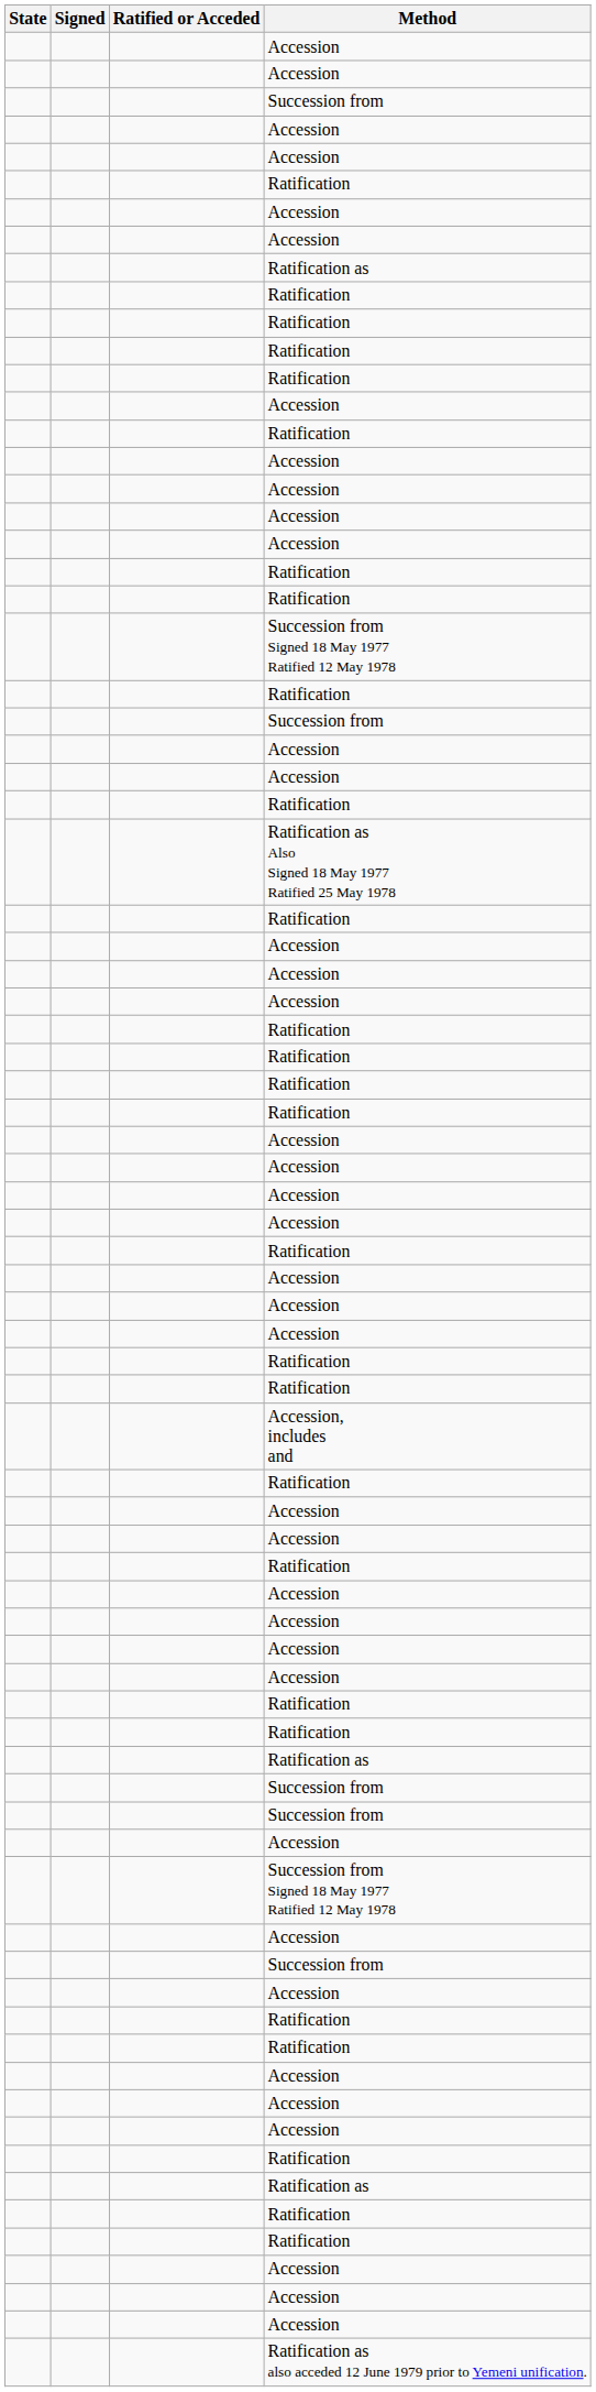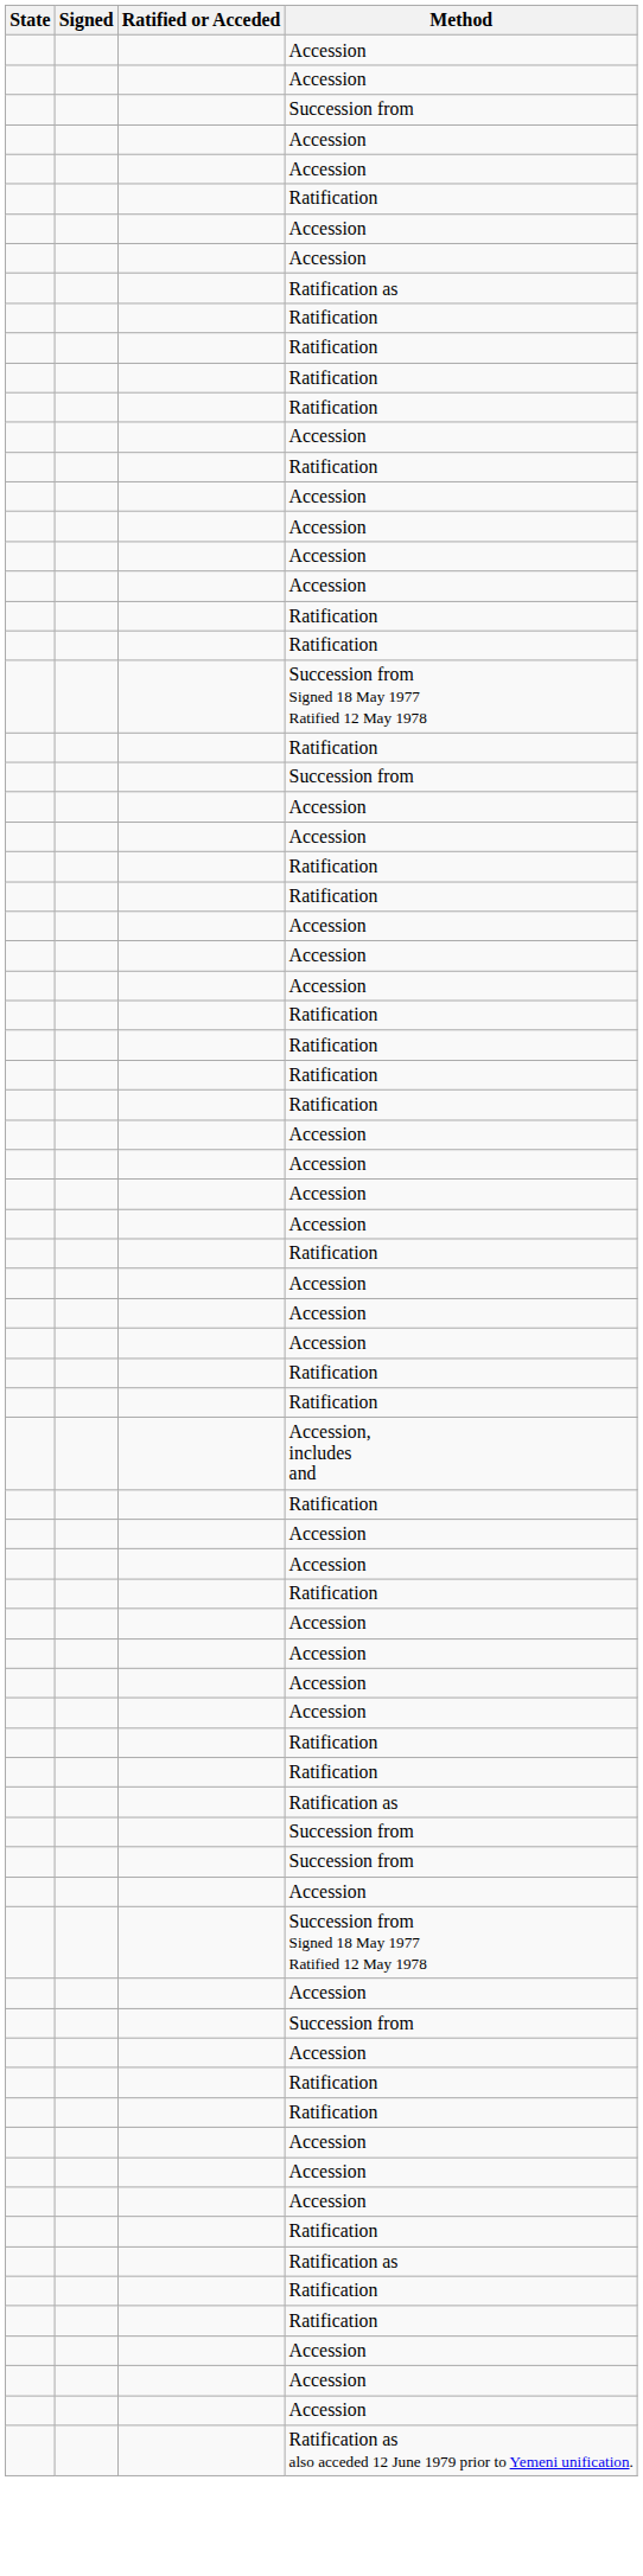 <table class="wikitable sortable">
 <tr>
 <th>State</th>
 <th>Signed</th>
 <th>Ratified or Acceded</th>
 <th>Method</th>
 </tr>
 <tr>
 <td></td>
 <td></td>
 <td></td>
 <td>Accession</td>
 </tr>
 <tr>
 <td></td>
 <td></td>
 <td></td>
 <td>Accession</td>
 </tr>
 <tr>
 <td></td>
 <td></td>
 <td></td>
 <td>Succession from </td>
 </tr>
 <tr>
 <td></td>
 <td></td>
 <td></td>
 <td>Accession</td>
 </tr>
 <tr>
 <td></td>
 <td></td>
 <td></td>
 <td>Accession</td>
 </tr>
 <tr>
 <td></td>
 <td></td>
 <td></td>
 <td>Ratification</td>
 </tr>
 <tr>
 <td></td>
 <td></td>
 <td></td>
 <td>Accession</td>
 </tr>
 <tr>
 <td></td>
 <td></td>
 <td></td>
 <td>Accession</td>
 </tr>
 <tr>
 <td></td>
 <td></td>
 <td></td>
 <td>Ratification as </td>
 </tr>
 <tr>
 <td></td>
 <td></td>
 <td></td>
 <td>Ratification</td>
 </tr>
 <tr>
 <td></td>
 <td></td>
 <td></td>
 <td>Ratification</td>
 </tr>
 <tr>
 <td></td>
 <td></td>
 <td></td>
 <td>Ratification</td>
 </tr>
 <tr>
 <td></td>
 <td></td>
 <td></td>
 <td>Ratification</td>
 </tr>
 <tr>
 <td></td>
 <td></td>
 <td></td>
 <td>Accession</td>
 </tr>
 <tr>
 <td></td>
 <td></td>
 <td></td>
 <td>Ratification</td>
 </tr>
 <tr>
 <td></td>
 <td></td>
 <td></td>
 <td>Accession</td>
 </tr>
 <tr>
 <td></td>
 <td></td>
 <td></td>
 <td>Accession</td>
 </tr>
 <tr>
 <td></td>
 <td></td>
 <td></td>
 <td>Accession</td>
 </tr>
 <tr>
 <td></td>
 <td></td>
 <td></td>
 <td>Accession</td>
 </tr>
 <tr>
 <td></td>
 <td></td>
 <td></td>
 <td>Ratification</td>
 </tr>
 <tr>
 <td></td>
 <td></td>
 <td></td>
 <td>Ratification</td>
 </tr>
 <tr>
 <td></td>
 <td></td>
 <td></td>
 <td>Succession from <br><small>Signed 18 May 1977<br>Ratified 12 May 1978</small></td>
 </tr>
 <tr>
 <td></td>
 <td></td>
 <td></td>
 <td>Ratification</td>
 </tr>
 <tr>
 <td></td>
 <td></td>
 <td></td>
 <td>Succession from </td>
 </tr>
 <tr>
 <td></td>
 <td></td>
 <td></td>
 <td>Accession</td>
 </tr>
 <tr>
 <td></td>
 <td></td>
 <td></td>
 <td>Accession</td>
 </tr>
 <tr>
 <td></td>
 <td></td>
 <td></td>
 <td>Ratification</td>
-</tr>
-<tr>
-<td></td>
-<td></td>
-<td></td>
-<td>Ratification as <br><small>Also <br>Signed 18 May 1977<br>Ratified 25 May 1978</small></td>
 </tr>
 <tr>
 <td></td>
 <td></td>
 <td></td>
 <td>Ratification</td>
 </tr>
 <tr>
 <td></td>
 <td></td>
 <td></td>
 <td>Accession</td>
 </tr>
 <tr>
 <td></td>
 <td></td>
 <td></td>
 <td>Accession</td>
 </tr>
 <tr>
 <td></td>
 <td></td>
 <td></td>
 <td>Accession</td>
 </tr>
 <tr>
 <td></td>
 <td></td>
 <td></td>
 <td>Ratification</td>
 </tr>
 <tr>
 <td></td>
 <td></td>
 <td></td>
 <td>Ratification</td>
 </tr>
 <tr>
 <td></td>
 <td></td>
 <td></td>
 <td>Ratification</td>
 </tr>
 <tr>
 <td></td>
 <td></td>
 <td></td>
 <td>Ratification</td>
 </tr>
 <tr>
 <td></td>
 <td></td>
 <td></td>
 <td>Accession</td>
 </tr>
 <tr>
 <td></td>
 <td></td>
 <td></td>
 <td>Accession</td>
 </tr>
 <tr>
 <td></td>
 <td></td>
 <td></td>
 <td>Accession</td>
 </tr>
 <tr>
 <td></td>
 <td></td>
 <td></td>
 <td>Accession</td>
 </tr>
 <tr>
 <td></td>
 <td></td>
 <td></td>
 <td>Ratification</td>
 </tr>
 <tr>
 <td></td>
 <td></td>
 <td></td>
 <td>Accession</td>
 </tr>
 <tr>
 <td></td>
 <td></td>
 <td></td>
 <td>Accession</td>
 </tr>
 <tr>
 <td></td>
 <td></td>
 <td></td>
 <td>Accession</td>
 </tr>
 <tr>
 <td></td>
 <td></td>
 <td></td>
 <td>Ratification</td>
 </tr>
 <tr>
 <td></td>
 <td></td>
 <td></td>
 <td>Ratification</td>
 </tr>
 <tr>
 <td></td>
 <td></td>
 <td></td>
 <td>Accession,<br>includes <br>and </td>
 </tr>
 <tr>
 <td></td>
 <td></td>
 <td></td>
 <td>Ratification</td>
 </tr>
 <tr>
 <td></td>
 <td></td>
 <td></td>
 <td>Accession</td>
 </tr>
 <tr>
 <td></td>
 <td></td>
 <td></td>
 <td>Accession</td>
 </tr>
 <tr>
 <td></td>
 <td></td>
 <td></td>
 <td>Ratification</td>
 </tr>
 <tr>
 <td></td>
 <td></td>
 <td></td>
 <td>Accession</td>
 </tr>
 <tr>
 <td></td>
 <td></td>
 <td></td>
 <td>Accession</td>
 </tr>
 <tr>
 <td></td>
 <td></td>
 <td></td>
 <td>Accession</td>
 </tr>
 <tr>
 <td></td>
 <td></td>
 <td></td>
 <td>Accession</td>
 </tr>
 <tr>
 <td></td>
 <td></td>
 <td></td>
 <td>Ratification</td>
 </tr>
 <tr>
 <td></td>
 <td></td>
 <td></td>
 <td>Ratification</td>
 </tr>
 <tr>
 <td></td>
 <td></td>
 <td></td>
 <td>Ratification as </td>
 </tr>
 <tr>
 <td></td>
 <td></td>
 <td></td>
 <td>Succession from </td>
 </tr>
 <tr>
 <td></td>
 <td></td>
 <td></td>
 <td>Succession from </td>
 </tr>
 <tr>
 <td></td>
 <td></td>
 <td></td>
 <td>Accession</td>
 </tr>
 <tr>
 <td></td>
 <td></td>
 <td></td>
 <td>Succession from <br><small>Signed 18 May 1977<br>Ratified 12 May 1978</small></td>
 </tr>
 <tr>
 <td></td>
 <td></td>
 <td></td>
 <td>Accession</td>
 </tr>
 <tr>
 <td></td>
 <td></td>
 <td></td>
 <td>Succession from </td>
 </tr>
 <tr>
 <td></td>
 <td></td>
 <td></td>
 <td>Accession</td>
 </tr>
 <tr>
 <td></td>
 <td></td>
 <td></td>
 <td>Ratification</td>
 </tr>
 <tr>
 <td></td>
 <td></td>
 <td></td>
 <td>Ratification</td>
 </tr>
 <tr>
 <td></td>
 <td></td>
 <td></td>
 <td>Accession</td>
 </tr>
 <tr>
 <td></td>
 <td></td>
 <td></td>
 <td>Accession</td>
 </tr>
 <tr>
 <td></td>
 <td></td>
 <td></td>
 <td>Accession</td>
 </tr>
 <tr>
 <td></td>
 <td></td>
 <td></td>
 <td>Ratification</td>
 </tr>
 <tr>
 <td></td>
 <td></td>
 <td></td>
 <td>Ratification as </td>
 </tr>
 <tr>
 <td></td>
 <td></td>
 <td></td>
 <td>Ratification</td>
 </tr>
 <tr>
 <td></td>
 <td></td>
 <td></td>
 <td>Ratification</td>
 </tr>
 <tr>
 <td></td>
 <td></td>
 <td></td>
 <td>Accession</td>
 </tr>
 <tr>
 <td></td>
 <td></td>
 <td></td>
 <td>Accession</td>
 </tr>
 <tr>
 <td></td>
 <td></td>
 <td></td>
 <td>Accession</td>
 </tr>
 <tr>
 <td></td>
 <td></td>
 <td></td>
 <td>Ratification as <br><small> also acceded 12 June 1979 prior to <a href='#'>Yemeni unification</a>.</small></td>
 </tr>
 </table>
